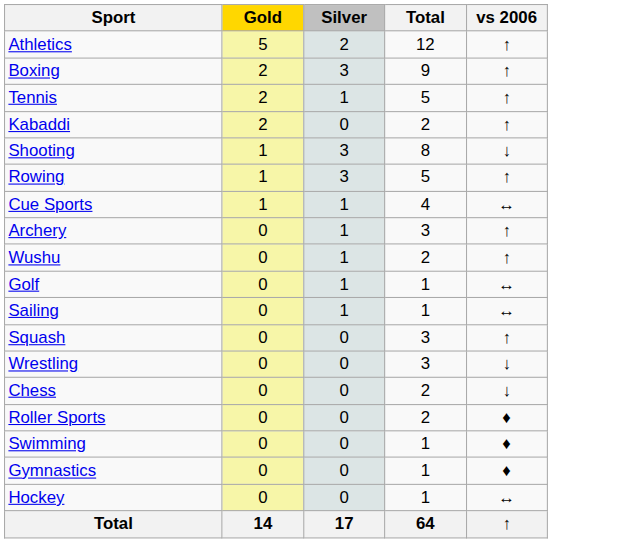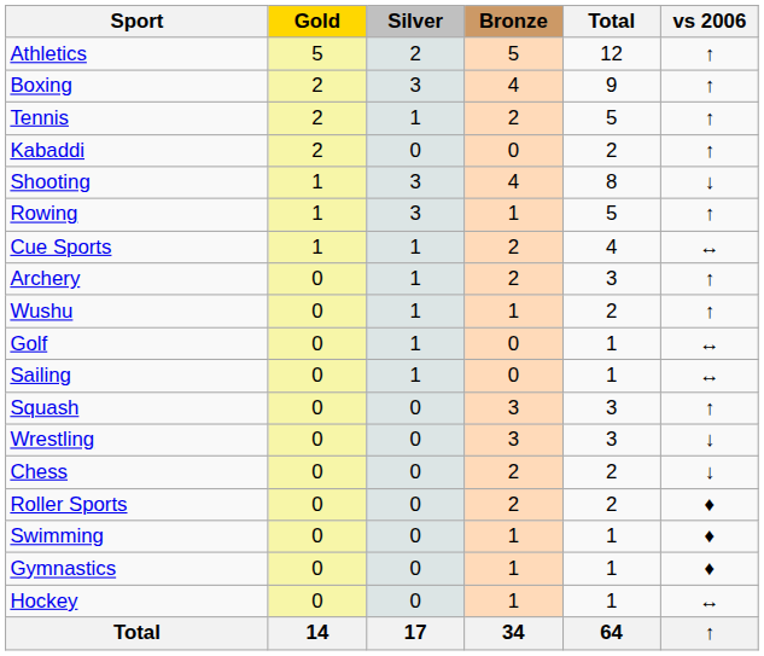 <table class="wikitable sortable" style="text-align:center;">
 <tr>
 <th width=200>Sport</th>
 <td bgcolor=gold width=70><strong>Gold</strong></td>
 <td bgcolor=silver width=70><strong>Silver</strong></td>
+<td bgcolor=#cc9966 width=70><strong>Bronze</strong></td>
 <th width=70>Total</th>
 <th width=70>vs 2006</th>
 </tr>
 <tr>
 <td align=left><a href='#'>Athletics</a></td>
 <td bgcolor=#f7f6a8>5</td>
 <td bgcolor=#dce5e5>2</td>
+<td bgcolor=#ffdab9>5</td>
 <td>12</td>
 <td>↑</td>
 </tr>
 <tr>
 <td align=left><a href='#'>Boxing</a></td>
 <td bgcolor=#f7f6a8>2</td>
 <td bgcolor=#dce5e5>3</td>
+<td bgcolor=#ffdab9>4</td>
 <td>9</td>
 <td>↑</td>
 </tr>
 <tr>
 <td align=left><a href='#'>Tennis</a></td>
 <td bgcolor=#f7f6a8>2</td>
 <td bgcolor=#dce5e5>1</td>
+<td bgcolor=#ffdab9>2</td>
 <td>5</td>
 <td>↑</td>
 </tr>
 <tr>
 <td align=left><a href='#'>Kabaddi</a></td>
 <td bgcolor=#f7f6a8>2</td>
 <td bgcolor=#dce5e5>0</td>
+<td bgcolor=#ffdab9>0</td>
 <td>2</td>
 <td>↑</td>
 </tr>
 <tr>
 <td align=left><a href='#'>Shooting</a></td>
 <td bgcolor=#f7f6a8>1</td>
 <td bgcolor=#dce5e5>3</td>
+<td bgcolor=#ffdab9>4</td>
 <td>8</td>
 <td>↓</td>
 </tr>
 <tr>
 <td align=left><a href='#'>Rowing</a></td>
 <td bgcolor=#f7f6a8>1</td>
 <td bgcolor=#dce5e5>3</td>
+<td bgcolor=#ffdab9>1</td>
 <td>5</td>
 <td>↑</td>
 </tr>
 <tr>
 <td align=left><a href='#'>Cue Sports</a></td>
 <td bgcolor=#f7f6a8>1</td>
 <td bgcolor=#dce5e5>1</td>
+<td bgcolor=#ffdab9>2</td>
 <td>4</td>
 <td>↔</td>
 </tr>
 <tr>
 <td align=left><a href='#'>Archery</a></td>
 <td bgcolor=#f7f6a8>0</td>
 <td bgcolor=#dce5e5>1</td>
+<td bgcolor=#ffdab9>2</td>
 <td>3</td>
 <td>↑</td>
 </tr>
 <tr>
 <td align=left><a href='#'>Wushu</a></td>
 <td bgcolor=#f7f6a8>0</td>
 <td bgcolor=#dce5e5>1</td>
+<td bgcolor=#ffdab9>1</td>
 <td>2</td>
 <td>↑</td>
 </tr>
 <tr>
 <td align=left><a href='#'>Golf</a></td>
 <td bgcolor=#f7f6a8>0</td>
 <td bgcolor=#dce5e5>1</td>
+<td bgcolor=#ffdab9>0</td>
 <td>1</td>
 <td>↔</td>
 </tr>
 <tr>
 <td align=left><a href='#'>Sailing</a></td>
 <td bgcolor=#f7f6a8>0</td>
 <td bgcolor=#dce5e5>1</td>
+<td bgcolor=#ffdab9>0</td>
 <td>1</td>
 <td>↔</td>
 </tr>
 <tr>
 <td align=left><a href='#'>Squash</a></td>
 <td bgcolor=#f7f6a8>0</td>
 <td bgcolor=#dce5e5>0</td>
+<td bgcolor=#ffdab9>3</td>
 <td>3</td>
 <td>↑</td>
 </tr>
 <tr>
 <td align=left><a href='#'>Wrestling</a></td>
 <td bgcolor=#f7f6a8>0</td>
 <td bgcolor=#dce5e5>0</td>
+<td bgcolor=#ffdab9>3</td>
 <td>3</td>
 <td>↓</td>
 </tr>
 <tr>
 <td align=left><a href='#'>Chess</a></td>
 <td bgcolor=#f7f6a8>0</td>
 <td bgcolor=#dce5e5>0</td>
+<td bgcolor=#ffdab9>2</td>
 <td>2</td>
 <td>↓</td>
 </tr>
 <tr>
 <td align=left><a href='#'>Roller Sports</a></td>
 <td bgcolor=#f7f6a8>0</td>
 <td bgcolor=#dce5e5>0</td>
+<td bgcolor=#ffdab9>2</td>
 <td>2</td>
 <td>♦</td>
 </tr>
 <tr>
 <td align=left><a href='#'>Swimming</a></td>
 <td bgcolor=#f7f6a8>0</td>
 <td bgcolor=#dce5e5>0</td>
+<td bgcolor=#ffdab9>1</td>
 <td>1</td>
 <td>♦</td>
 </tr>
 <tr>
 <td align=left><a href='#'>Gymnastics</a></td>
 <td bgcolor=#f7f6a8>0</td>
 <td bgcolor=#dce5e5>0</td>
+<td bgcolor=#ffdab9>1</td>
 <td>1</td>
 <td>♦</td>
 </tr>
 <tr>
 <td align=left><a href='#'>Hockey</a></td>
 <td bgcolor=#f7f6a8>0</td>
 <td bgcolor=#dce5e5>0</td>
+<td bgcolor=#ffdab9>1</td>
 <td>1</td>
 <td>↔</td>
 </tr>
 <tr>
 <th>Total</th>
 <th bgcolor=#f7f6a8>14</th>
 <th bgcolor=#dce5e5>17</th>
+<th bgcolor=#ffdab9>34</th>
 <th>64</th>
 <th>↑</th>
 </tr>
 </table>
